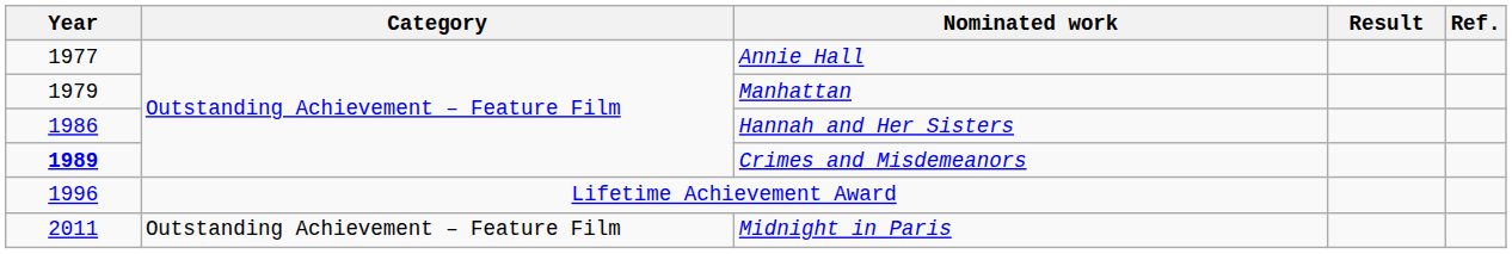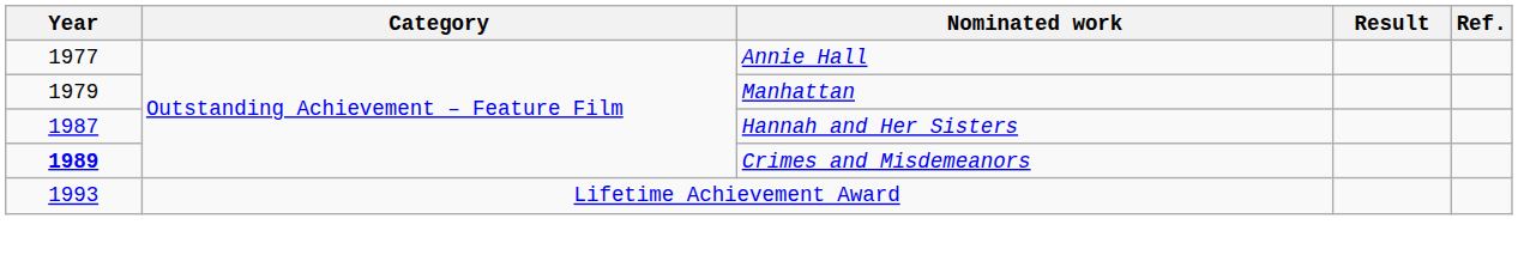 <table class="wikitable sortable plainrowheaders" Style=font-size:98%>
 <tr>
 <th scope="col" style="width:9%;">Year</th>
 <th scope="col" style="width:20em;">Category</th>
 <th scope="col" style="width:20em;">Nominated work</th>
 <th scope="col" style="width:2em;">Result</th>
 <th scope="col" style="width:4%;" class="unsortable">Ref.</th>
 </tr>
 <tr>
 <td style="text-align:center;">1977</td>
 <td rowspan=4><a href='#'>Outstanding Achievement – Feature Film</a></td>
 <td><em><a href='#'>Annie Hall</a></em></td>
 <td></td>
 <td></td>
 </tr>
 <tr>
 <td style="text-align:center;">1979</td>
 <td><em><a href='#'>Manhattan</a></em></td>
 <td></td>
 <td></td>
 </tr>
 <tr>
-<td style="text-align:center;"><a href='#'>1986</a></td>
+<td style="text-align:center;"><a href='#'>1987</a></td>
 <td><em><a href='#'>Hannah and Her Sisters</a></em></td>
 <td></td>
 <td></td>
 </tr>
 <tr>
 <td style="text-align:center;"><strong><a href='#'>1989</a></strong></td>
 <td><em><a href='#'>Crimes and Misdemeanors</a></em></td>
 <td></td>
 <td></td>
 </tr>
 <tr>
-<td style="text-align:center;"><a href='#'>1996</a></td>
+<td style="text-align:center;"><a href='#'>1993</a></td>
 <td colspan="2" align="center"><a href='#'>Lifetime Achievement Award</a></td>
 <td></td>
 <td></td>
 </tr>
-<tr>
-<td style="text-align:center;"><a href='#'>2011</a></td>
-<td>Outstanding Achievement – Feature Film</td>
-<td><em><a href='#'>Midnight in Paris</a></em></td>
-<td></td>
-<td></td>
-</tr>
 </table>
